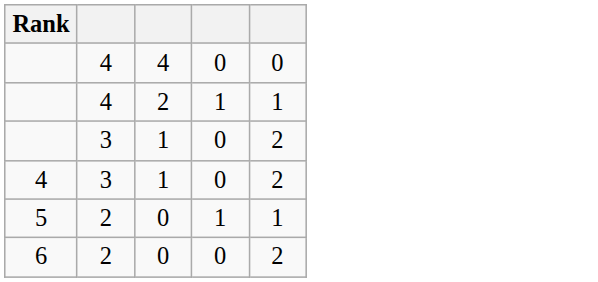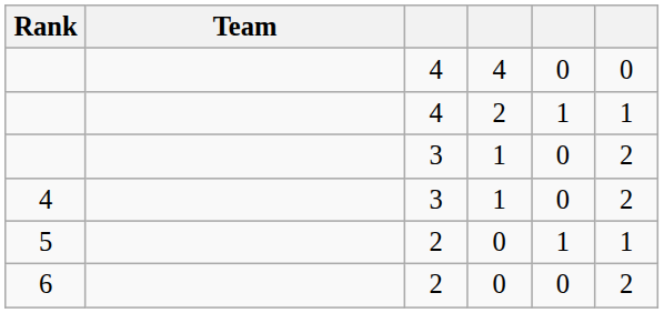 <table class="wikitable" style="text-align: center;">
 <tr>
 <th width=40>Rank</th>
+<th width=180>Team</th>
 <th width=30></th>
 <th width=30></th>
 <th width=30></th>
 <th width=30></th>
 </tr>
 <tr>
 <td></td>
+<td align=left></td>
 <td>4</td>
 <td>4</td>
 <td>0</td>
 <td>0</td>
 </tr>
 <tr>
 <td></td>
+<td align=left></td>
 <td>4</td>
 <td>2</td>
 <td>1</td>
 <td>1</td>
 </tr>
 <tr>
 <td></td>
+<td align=left></td>
 <td>3</td>
 <td>1</td>
 <td>0</td>
 <td>2</td>
 </tr>
 <tr>
 <td>4</td>
+<td align=left></td>
 <td>3</td>
 <td>1</td>
 <td>0</td>
 <td>2</td>
 </tr>
 <tr>
 <td>5</td>
+<td align=left></td>
 <td>2</td>
 <td>0</td>
 <td>1</td>
 <td>1</td>
 </tr>
 <tr>
 <td>6</td>
+<td align=left></td>
 <td>2</td>
 <td>0</td>
 <td>0</td>
 <td>2</td>
 </tr>
 </table>
